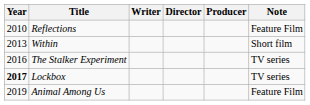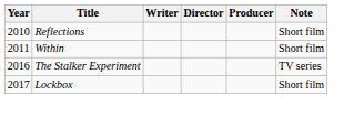 <table class="wikitable sortable">
 <tr>
 <th>Year</th>
 <th>Title</th>
 <th>Writer</th>
 <th>Director</th>
 <th>Producer</th>
 <th>Note</th>
 </tr>
 <tr>
 <td>2010</td>
 <td><em>Reflections</em></td>
 <td style="text-align:center;"></td>
 <td style="text-align:center;"></td>
 <td style="text-align:center;"></td>
-<td>Feature Film</td>
+<td>Short film</td>
 </tr>
 <tr>
-<td>2013</td>
+<td>2011</td>
 <td><em>Within</em></td>
 <td style="text-align:center;"></td>
 <td style="text-align:center;"></td>
 <td style="text-align:center;"></td>
 <td>Short film</td>
 </tr>
 <tr>
 <td>2016</td>
 <td><em>The Stalker Experiment</em></td>
 <td style="text-align:center;"></td>
 <td style="text-align:center;"></td>
 <td style="text-align:center;"></td>
 <td>TV series</td>
 </tr>
 <tr>
-<td><strong>2017</strong></td>
+<td>2017</td>
 <td><em>Lockbox</em></td>
 <td style="text-align:center;"></td>
 <td style="text-align:center;"></td>
 <td style="text-align:center;"></td>
-<td>TV series</td>
-</tr>
-<tr>
-<td>2019</td>
-<td><em>Animal Among Us</em></td>
-<td style="text-align:center;"></td>
-<td style="text-align:center;"></td>
-<td style="text-align:center;"></td>
-<td>Feature Film</td>
+<td>Short film</td>
 </tr>
 </table>
